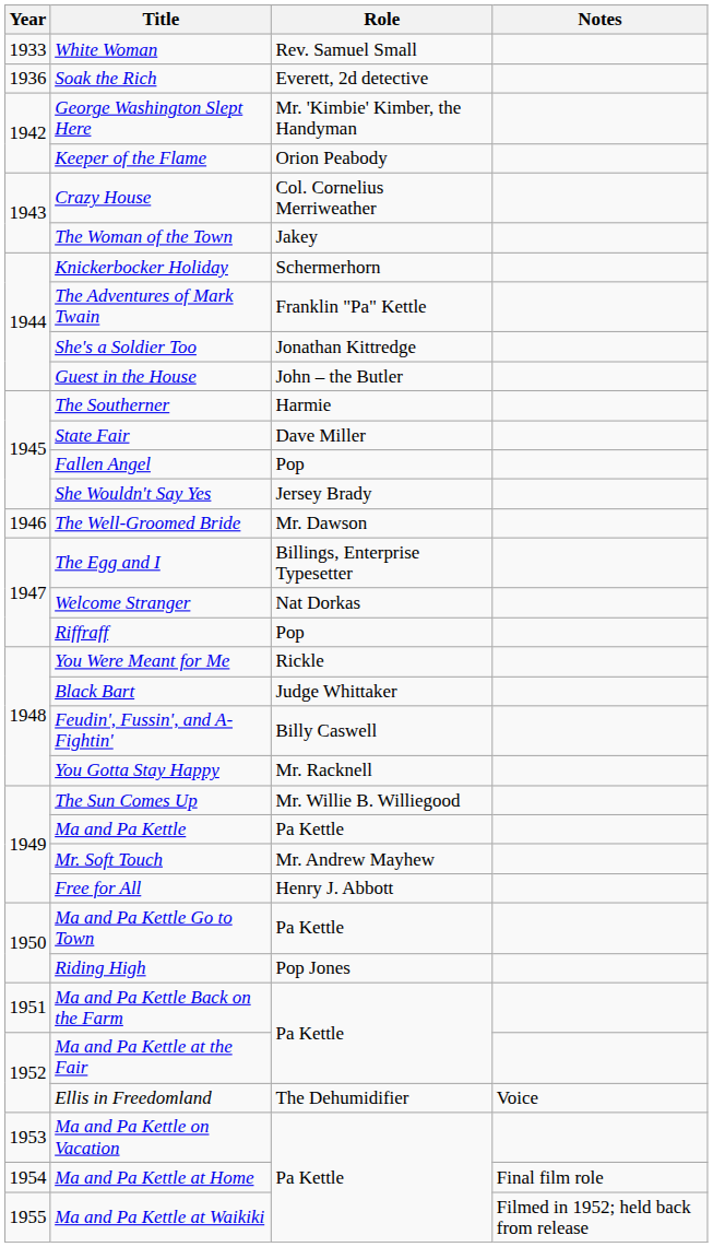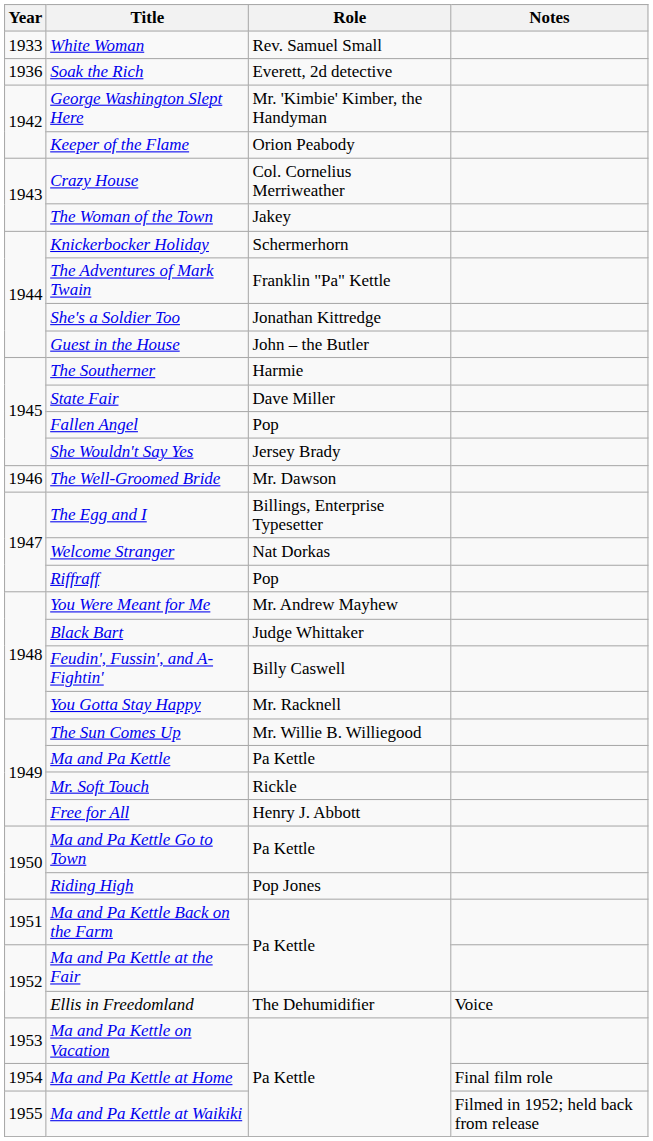 <table class="wikitable sortable">
 <tr>
 <th>Year</th>
 <th>Title</th>
 <th>Role</th>
 <th class = "unsortable">Notes</th>
 </tr>
 <tr>
 <td>1933</td>
 <td><em><a href='#'>White Woman</a></em></td>
 <td>Rev. Samuel Small</td>
 <td></td>
 </tr>
 <tr>
 <td>1936</td>
 <td><em><a href='#'>Soak the Rich</a></em></td>
 <td>Everett, 2d detective</td>
 <td></td>
 </tr>
 <tr>
 <td rowspan=2>1942</td>
 <td><em><a href='#'>George Washington Slept Here</a></em></td>
 <td>Mr. 'Kimbie' Kimber, the Handyman</td>
 <td></td>
 </tr>
 <tr>
 <td><em><a href='#'>Keeper of the Flame</a></em></td>
 <td>Orion Peabody</td>
 <td></td>
 </tr>
 <tr>
 <td rowspan=2>1943</td>
 <td><em><a href='#'>Crazy House</a></em></td>
 <td>Col. Cornelius Merriweather</td>
 <td></td>
 </tr>
 <tr>
 <td><em><a href='#'>The Woman of the Town</a></em></td>
 <td>Jakey</td>
 <td></td>
 </tr>
 <tr>
 <td rowspan=4>1944</td>
 <td><em><a href='#'>Knickerbocker Holiday</a></em></td>
 <td>Schermerhorn</td>
 <td></td>
 </tr>
 <tr>
 <td><em><a href='#'>The Adventures of Mark Twain</a></em></td>
 <td>Franklin "Pa" Kettle</td>
 <td></td>
 </tr>
 <tr>
 <td><em><a href='#'>She's a Soldier Too</a></em></td>
 <td>Jonathan Kittredge</td>
 <td></td>
 </tr>
 <tr>
 <td><em><a href='#'>Guest in the House</a></em></td>
 <td>John – the Butler</td>
 <td></td>
 </tr>
 <tr>
 <td rowspan=4>1945</td>
 <td><em><a href='#'>The Southerner</a></em></td>
 <td>Harmie</td>
 <td></td>
 </tr>
 <tr>
 <td><em><a href='#'>State Fair</a></em></td>
 <td>Dave Miller</td>
 <td></td>
 </tr>
 <tr>
 <td><em><a href='#'>Fallen Angel</a></em></td>
 <td>Pop</td>
 <td></td>
 </tr>
 <tr>
 <td><em><a href='#'>She Wouldn't Say Yes</a></em></td>
 <td>Jersey Brady</td>
 <td></td>
 </tr>
 <tr>
 <td>1946</td>
 <td><em><a href='#'>The Well-Groomed Bride</a></em></td>
 <td>Mr. Dawson</td>
 <td></td>
 </tr>
 <tr>
 <td rowspan=3>1947</td>
 <td><em><a href='#'>The Egg and I</a></em></td>
 <td>Billings, Enterprise Typesetter</td>
 <td></td>
 </tr>
 <tr>
 <td><em><a href='#'>Welcome Stranger</a></em></td>
 <td>Nat Dorkas</td>
 <td></td>
 </tr>
 <tr>
 <td><em><a href='#'>Riffraff</a></em></td>
 <td>Pop</td>
 <td></td>
 </tr>
 <tr>
 <td rowspan=4>1948</td>
 <td><em><a href='#'>You Were Meant for Me</a></em></td>
-<td>Rickle</td>
+<td>Mr. Andrew Mayhew</td>
 <td></td>
 </tr>
 <tr>
 <td><em><a href='#'>Black Bart</a></em></td>
 <td>Judge Whittaker</td>
 <td></td>
 </tr>
 <tr>
 <td><em><a href='#'>Feudin', Fussin', and A-Fightin'</a></em></td>
 <td>Billy Caswell</td>
 <td></td>
 </tr>
 <tr>
 <td><em><a href='#'>You Gotta Stay Happy</a></em></td>
 <td>Mr. Racknell</td>
 <td></td>
 </tr>
 <tr>
 <td rowspan=4>1949</td>
 <td><em><a href='#'>The Sun Comes Up</a></em></td>
 <td>Mr. Willie B. Williegood</td>
 <td></td>
 </tr>
 <tr>
 <td><em><a href='#'>Ma and Pa Kettle</a></em></td>
 <td>Pa Kettle</td>
 <td></td>
 </tr>
 <tr>
 <td><em><a href='#'>Mr. Soft Touch</a></em></td>
-<td>Mr. Andrew Mayhew</td>
+<td>Rickle</td>
 <td></td>
 </tr>
 <tr>
 <td><em><a href='#'>Free for All</a></em></td>
 <td>Henry J. Abbott</td>
 <td></td>
 </tr>
 <tr>
 <td rowspan=2>1950</td>
 <td><em><a href='#'>Ma and Pa Kettle Go to Town</a></em></td>
 <td>Pa Kettle</td>
 <td></td>
 </tr>
 <tr>
 <td><em><a href='#'>Riding High</a></em></td>
 <td>Pop Jones</td>
 <td></td>
 </tr>
 <tr>
 <td>1951</td>
 <td><em><a href='#'>Ma and Pa Kettle Back on the Farm</a></em></td>
 <td rowspan=2>Pa Kettle</td>
 <td></td>
 </tr>
 <tr>
 <td rowspan=2>1952</td>
 <td><em><a href='#'>Ma and Pa Kettle at the Fair</a></em></td>
 <td></td>
 </tr>
 <tr>
 <td><em>Ellis in Freedomland</em></td>
 <td>The Dehumidifier</td>
 <td>Voice</td>
 </tr>
 <tr>
 <td>1953</td>
 <td><em><a href='#'>Ma and Pa Kettle on Vacation</a></em></td>
 <td rowspan=3>Pa Kettle</td>
 <td></td>
 </tr>
 <tr>
 <td>1954</td>
 <td><em><a href='#'>Ma and Pa Kettle at Home</a></em></td>
 <td>Final film role</td>
 </tr>
 <tr>
 <td>1955</td>
 <td><em><a href='#'>Ma and Pa Kettle at Waikiki</a></em></td>
 <td>Filmed in 1952; held back from release</td>
 </tr>
 </table>
